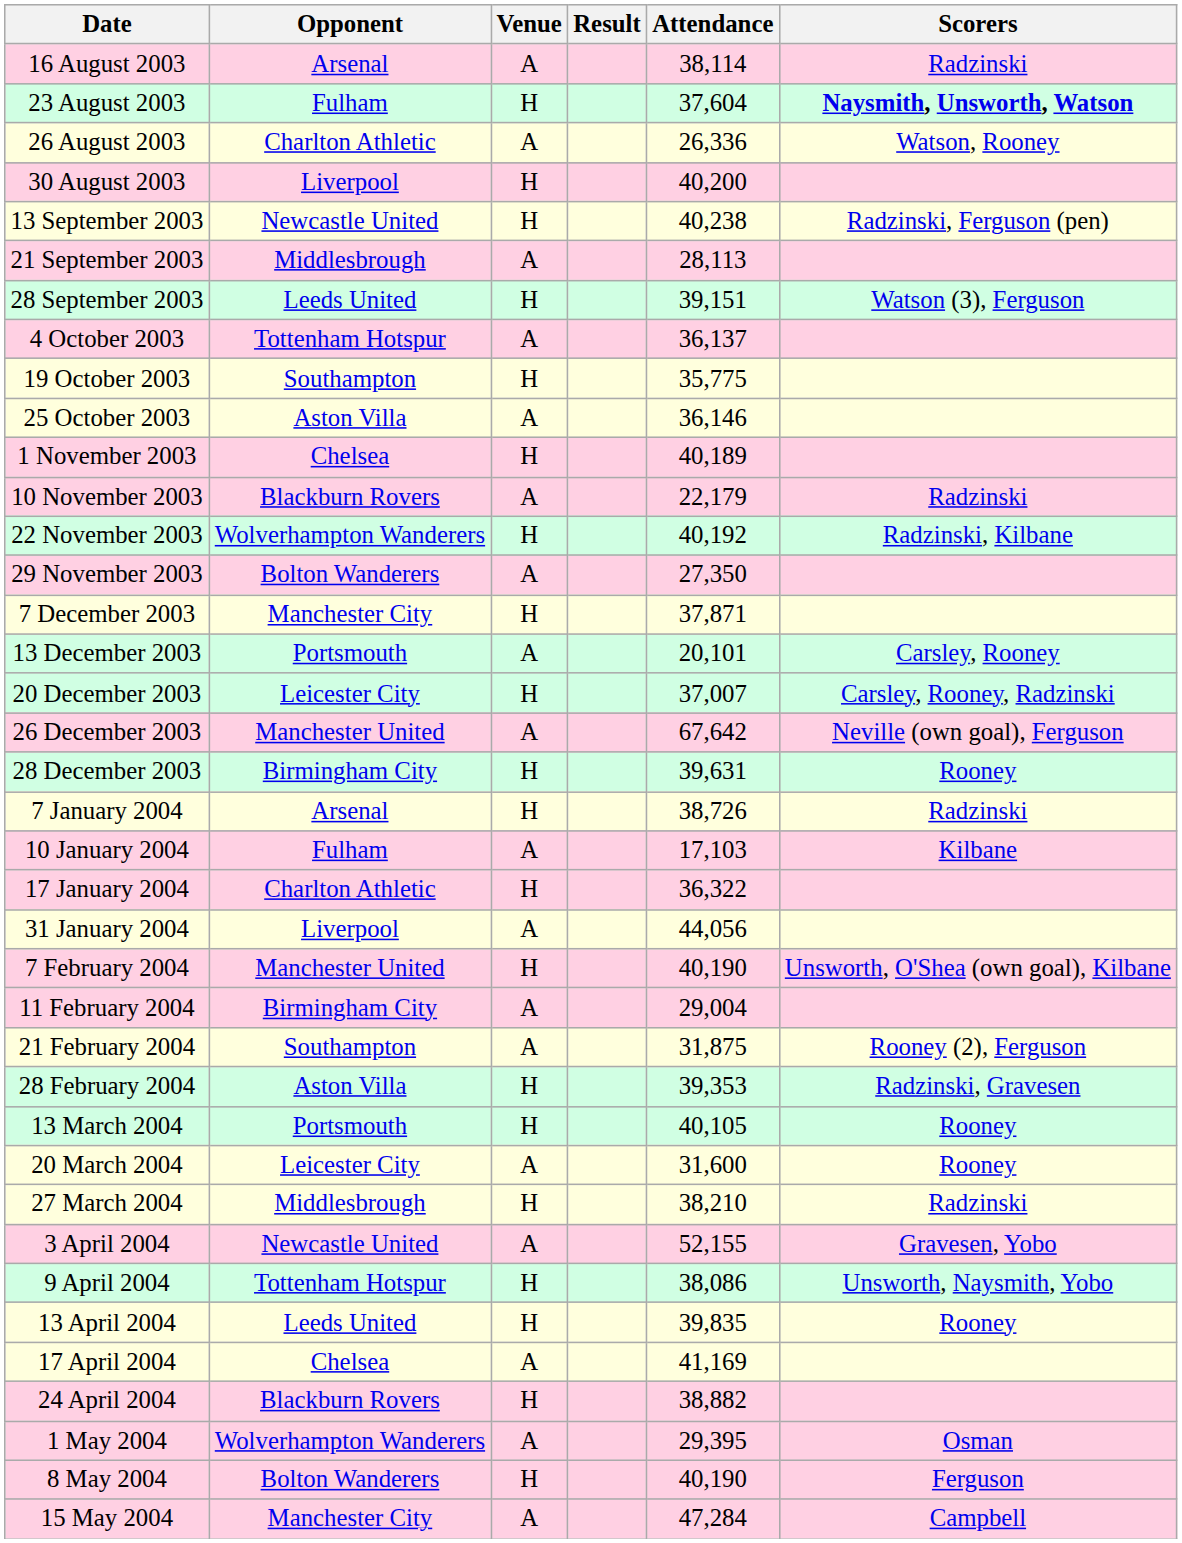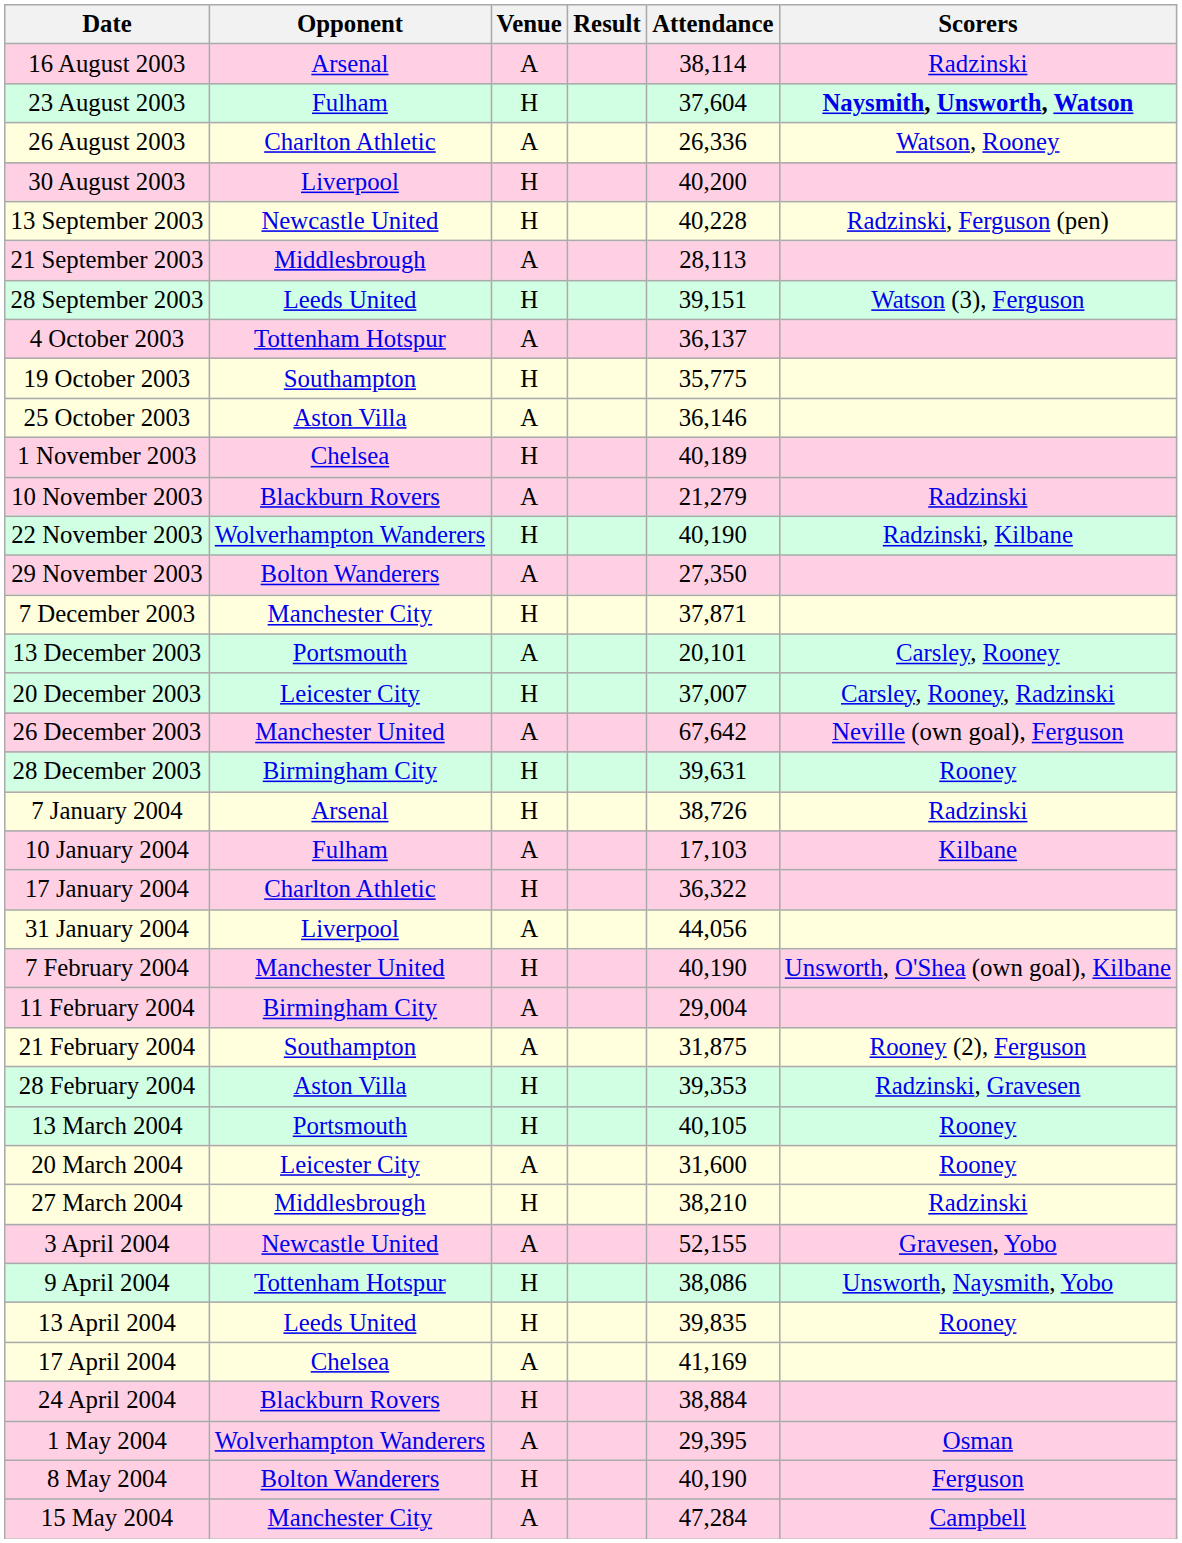 <table class="wikitable sortable" style="font-size:100%; text-align:center">
 <tr>
 <th>Date</th>
 <th>Opponent</th>
 <th>Venue</th>
 <th>Result</th>
 <th>Attendance</th>
 <th>Scorers</th>
 </tr>
 <tr style="background-color: #ffd0e3;">
 <td>16 August 2003</td>
 <td><a href='#'>Arsenal</a></td>
 <td>A</td>
 <td></td>
 <td>38,114</td>
 <td><a href='#'>Radzinski</a></td>
 </tr>
 <tr style="background-color: #d0ffe3;">
 <td>23 August 2003</td>
 <td><a href='#'>Fulham</a></td>
 <td>H</td>
 <td></td>
 <td>37,604</td>
 <td><strong><a href='#'>Naysmith</a>, <a href='#'>Unsworth</a>, <a href='#'>Watson</a></strong></td>
 </tr>
 <tr style="background-color: #ffffdd;">
 <td>26 August 2003</td>
 <td><a href='#'>Charlton Athletic</a></td>
 <td>A</td>
 <td></td>
 <td>26,336</td>
 <td><a href='#'>Watson</a>, <a href='#'>Rooney</a></td>
 </tr>
 <tr style="background-color: #ffd0e3;">
 <td>30 August 2003</td>
 <td><a href='#'>Liverpool</a></td>
 <td>H</td>
 <td></td>
 <td>40,200</td>
 <td></td>
 </tr>
 <tr style="background-color: #ffffdd;">
 <td>13 September 2003</td>
 <td><a href='#'>Newcastle United</a></td>
 <td>H</td>
 <td></td>
-<td>40,238</td>
+<td>40,228</td>
 <td><a href='#'>Radzinski</a>, <a href='#'>Ferguson</a> (pen)</td>
 </tr>
 <tr style="background-color: #ffd0e3;">
 <td>21 September 2003</td>
 <td><a href='#'>Middlesbrough</a></td>
 <td>A</td>
 <td></td>
 <td>28,113</td>
 <td></td>
 </tr>
 <tr style="background-color: #d0ffe3;">
 <td>28 September 2003</td>
 <td><a href='#'>Leeds United</a></td>
 <td>H</td>
 <td></td>
 <td>39,151</td>
 <td><a href='#'>Watson</a> (3), <a href='#'>Ferguson</a></td>
 </tr>
 <tr style="background-color: #ffd0e3;">
 <td>4 October 2003</td>
 <td><a href='#'>Tottenham Hotspur</a></td>
 <td>A</td>
 <td></td>
 <td>36,137</td>
 <td></td>
 </tr>
 <tr style="background-color: #ffffdd;">
 <td>19 October 2003</td>
 <td><a href='#'>Southampton</a></td>
 <td>H</td>
 <td></td>
 <td>35,775</td>
 <td></td>
 </tr>
 <tr style="background-color: #ffffdd;">
 <td>25 October 2003</td>
 <td><a href='#'>Aston Villa</a></td>
 <td>A</td>
 <td></td>
 <td>36,146</td>
 <td></td>
 </tr>
 <tr style="background-color: #ffd0e3;">
 <td>1 November 2003</td>
 <td><a href='#'>Chelsea</a></td>
 <td>H</td>
 <td></td>
 <td>40,189</td>
 <td></td>
 </tr>
 <tr style="background-color: #ffd0e3;">
 <td>10 November 2003</td>
 <td><a href='#'>Blackburn Rovers</a></td>
 <td>A</td>
 <td></td>
-<td>22,179</td>
+<td>21,279</td>
 <td><a href='#'>Radzinski</a></td>
 </tr>
 <tr style="background-color: #d0ffe3;">
 <td>22 November 2003</td>
 <td><a href='#'>Wolverhampton Wanderers</a></td>
 <td>H</td>
 <td></td>
-<td>40,192</td>
+<td>40,190</td>
 <td><a href='#'>Radzinski</a>, <a href='#'>Kilbane</a></td>
 </tr>
 <tr style="background-color: #ffd0e3;">
 <td>29 November 2003</td>
 <td><a href='#'>Bolton Wanderers</a></td>
 <td>A</td>
 <td></td>
 <td>27,350</td>
 <td></td>
 </tr>
 <tr style="background-color: #ffffdd;">
 <td>7 December 2003</td>
 <td><a href='#'>Manchester City</a></td>
 <td>H</td>
 <td></td>
 <td>37,871</td>
 <td></td>
 </tr>
 <tr style="background-color: #d0ffe3;">
 <td>13 December 2003</td>
 <td><a href='#'>Portsmouth</a></td>
 <td>A</td>
 <td></td>
 <td>20,101</td>
 <td><a href='#'>Carsley</a>, <a href='#'>Rooney</a></td>
 </tr>
 <tr style="background-color: #d0ffe3;">
 <td>20 December 2003</td>
 <td><a href='#'>Leicester City</a></td>
 <td>H</td>
 <td></td>
 <td>37,007</td>
 <td><a href='#'>Carsley</a>, <a href='#'>Rooney</a>, <a href='#'>Radzinski</a></td>
 </tr>
 <tr style="background-color: #ffd0e3;">
 <td>26 December 2003</td>
 <td><a href='#'>Manchester United</a></td>
 <td>A</td>
 <td></td>
 <td>67,642</td>
 <td><a href='#'>Neville</a> (own goal), <a href='#'>Ferguson</a></td>
 </tr>
 <tr style="background-color: #d0ffe3;">
 <td>28 December 2003</td>
 <td><a href='#'>Birmingham City</a></td>
 <td>H</td>
 <td></td>
 <td>39,631</td>
 <td><a href='#'>Rooney</a></td>
 </tr>
 <tr style="background-color: #ffffdd;">
 <td>7 January 2004</td>
 <td><a href='#'>Arsenal</a></td>
 <td>H</td>
 <td></td>
 <td>38,726</td>
 <td><a href='#'>Radzinski</a></td>
 </tr>
 <tr style="background-color: #ffd0e3;">
 <td>10 January 2004</td>
 <td><a href='#'>Fulham</a></td>
 <td>A</td>
 <td></td>
 <td>17,103</td>
 <td><a href='#'>Kilbane</a></td>
 </tr>
 <tr style="background-color: #ffd0e3;">
 <td>17 January 2004</td>
 <td><a href='#'>Charlton Athletic</a></td>
 <td>H</td>
 <td></td>
 <td>36,322</td>
 <td></td>
 </tr>
 <tr style="background-color: #ffffdd;">
 <td>31 January 2004</td>
 <td><a href='#'>Liverpool</a></td>
 <td>A</td>
 <td></td>
 <td>44,056</td>
 <td></td>
 </tr>
 <tr style="background-color: #ffd0e3;">
 <td>7 February 2004</td>
 <td><a href='#'>Manchester United</a></td>
 <td>H</td>
 <td></td>
 <td>40,190</td>
 <td><a href='#'>Unsworth</a>, <a href='#'>O'Shea</a> (own goal), <a href='#'>Kilbane</a></td>
 </tr>
 <tr style="background-color: #ffd0e3;">
 <td>11 February 2004</td>
 <td><a href='#'>Birmingham City</a></td>
 <td>A</td>
 <td></td>
 <td>29,004</td>
 <td></td>
 </tr>
 <tr style="background-color: #ffffdd;">
 <td>21 February 2004</td>
 <td><a href='#'>Southampton</a></td>
 <td>A</td>
 <td></td>
 <td>31,875</td>
 <td><a href='#'>Rooney</a> (2), <a href='#'>Ferguson</a></td>
 </tr>
 <tr style="background-color: #d0ffe3;">
 <td>28 February 2004</td>
 <td><a href='#'>Aston Villa</a></td>
 <td>H</td>
 <td></td>
 <td>39,353</td>
 <td><a href='#'>Radzinski</a>, <a href='#'>Gravesen</a></td>
 </tr>
 <tr style="background-color: #d0ffe3;">
 <td>13 March 2004</td>
 <td><a href='#'>Portsmouth</a></td>
 <td>H</td>
 <td></td>
 <td>40,105</td>
 <td><a href='#'>Rooney</a></td>
 </tr>
 <tr style="background-color: #ffffdd;">
 <td>20 March 2004</td>
 <td><a href='#'>Leicester City</a></td>
 <td>A</td>
 <td></td>
 <td>31,600</td>
 <td><a href='#'>Rooney</a></td>
 </tr>
 <tr style="background-color: #ffffdd;">
 <td>27 March 2004</td>
 <td><a href='#'>Middlesbrough</a></td>
 <td>H</td>
 <td></td>
 <td>38,210</td>
 <td><a href='#'>Radzinski</a></td>
 </tr>
 <tr style="background-color: #ffd0e3;">
 <td>3 April 2004</td>
 <td><a href='#'>Newcastle United</a></td>
 <td>A</td>
 <td></td>
 <td>52,155</td>
 <td><a href='#'>Gravesen</a>, <a href='#'>Yobo</a></td>
 </tr>
 <tr style="background-color: #d0ffe3;">
 <td>9 April 2004</td>
 <td><a href='#'>Tottenham Hotspur</a></td>
 <td>H</td>
 <td></td>
 <td>38,086</td>
 <td><a href='#'>Unsworth</a>, <a href='#'>Naysmith</a>, <a href='#'>Yobo</a></td>
 </tr>
 <tr style="background-color: #ffffdd;">
 <td>13 April 2004</td>
 <td><a href='#'>Leeds United</a></td>
 <td>H</td>
 <td></td>
 <td>39,835</td>
 <td><a href='#'>Rooney</a></td>
 </tr>
 <tr style="background-color: #ffffdd;">
 <td>17 April 2004</td>
 <td><a href='#'>Chelsea</a></td>
 <td>A</td>
 <td></td>
 <td>41,169</td>
 <td></td>
 </tr>
 <tr style="background-color: #ffd0e3;">
 <td>24 April 2004</td>
 <td><a href='#'>Blackburn Rovers</a></td>
 <td>H</td>
 <td></td>
-<td>38,882</td>
+<td>38,884</td>
 <td></td>
 </tr>
 <tr style="background-color: #ffd0e3;">
 <td>1 May 2004</td>
 <td><a href='#'>Wolverhampton Wanderers</a></td>
 <td>A</td>
 <td></td>
 <td>29,395</td>
 <td><a href='#'>Osman</a></td>
 </tr>
 <tr style="background-color: #ffd0e3;">
 <td>8 May 2004</td>
 <td><a href='#'>Bolton Wanderers</a></td>
 <td>H</td>
 <td></td>
 <td>40,190</td>
 <td><a href='#'>Ferguson</a></td>
 </tr>
 <tr style="background-color: #ffd0e3;">
 <td>15 May 2004</td>
 <td><a href='#'>Manchester City</a></td>
 <td>A</td>
 <td></td>
 <td>47,284</td>
 <td><a href='#'>Campbell</a></td>
 </tr>
 </table>
